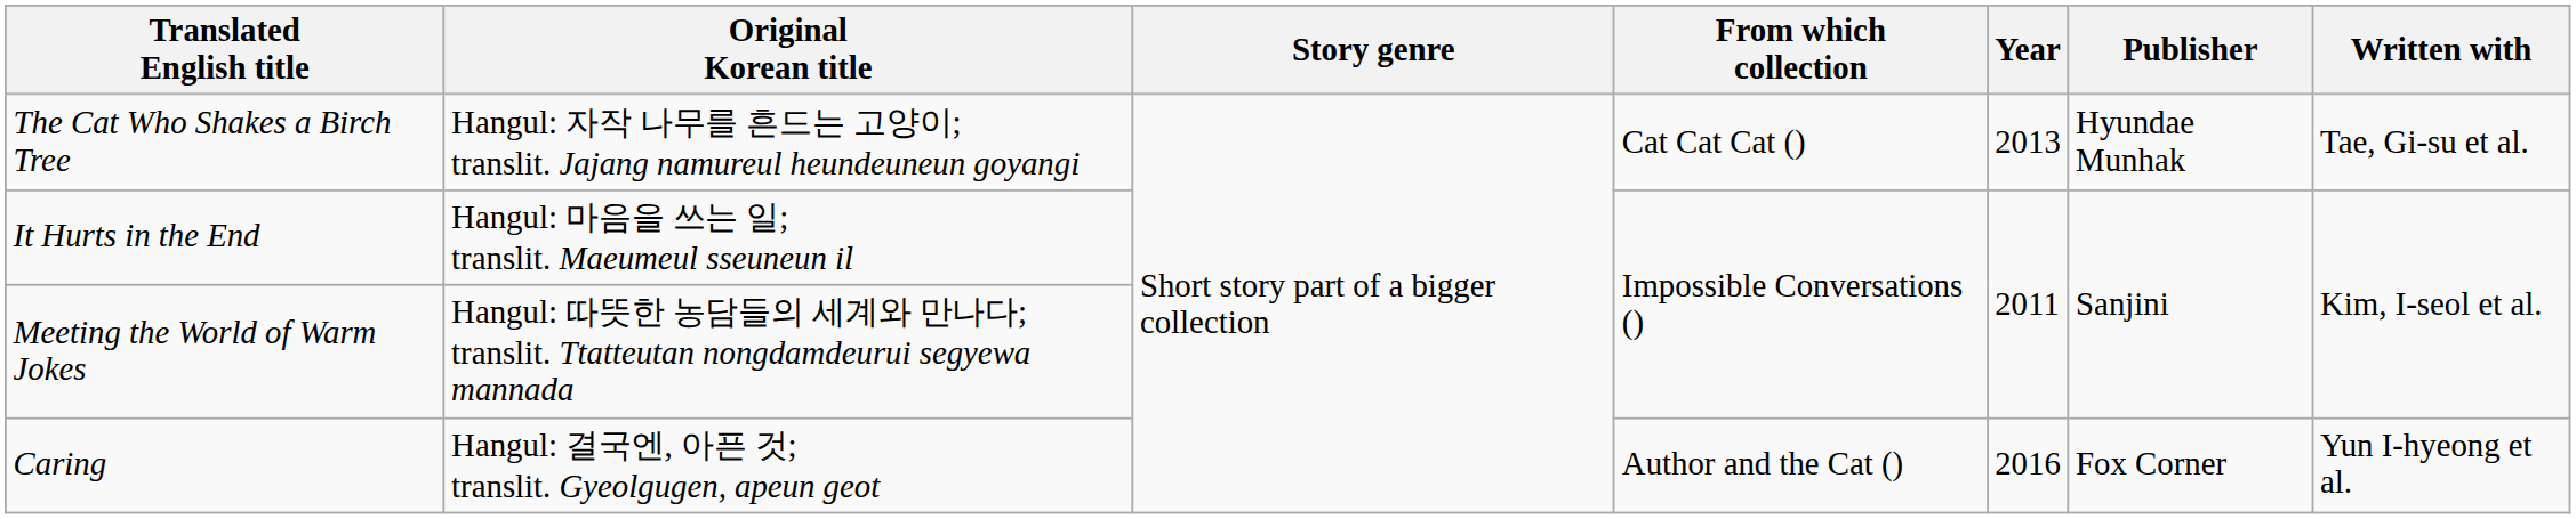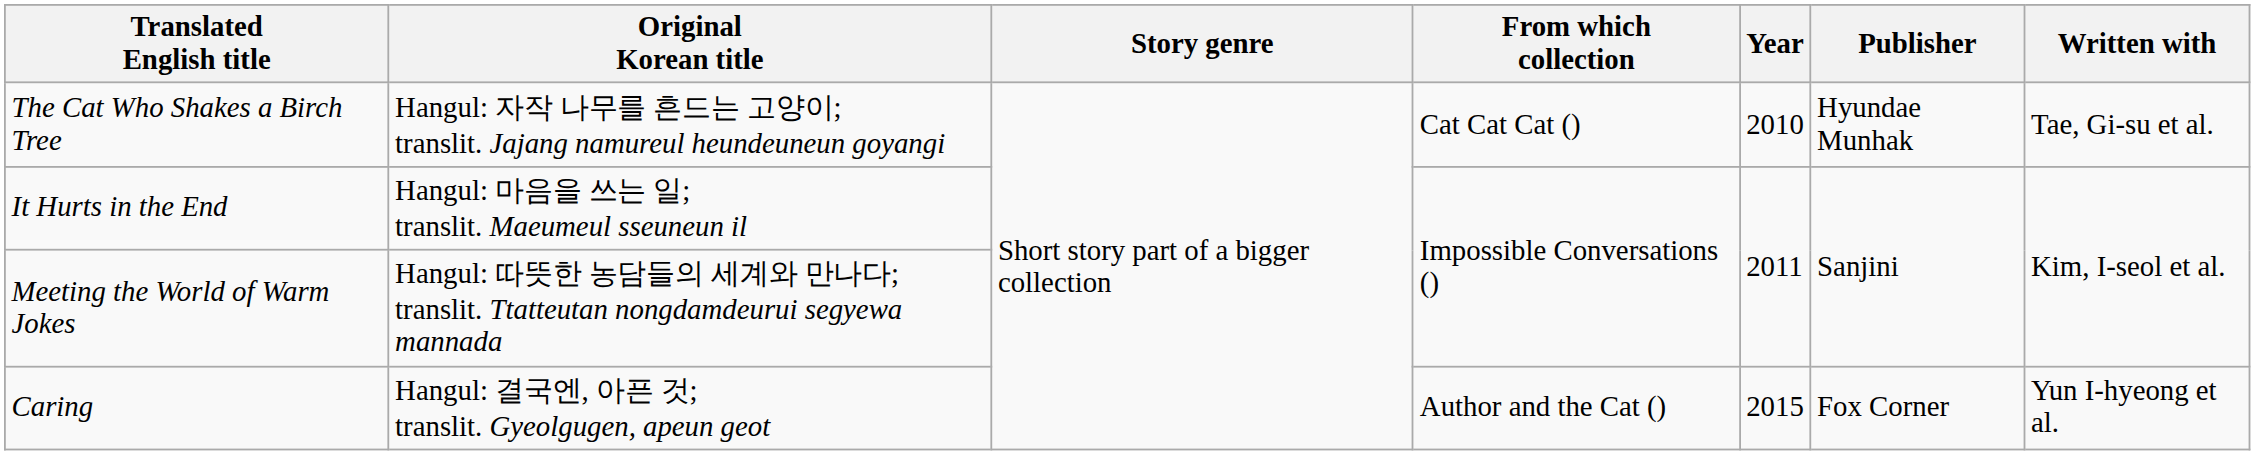 <table class="wikitable">
 <tr>
 <th>Translated <br>English title</th>
 <th>Original <br>Korean title</th>
 <th>Story genre</th>
 <th>From which<br>collection</th>
 <th>Year</th>
 <th>Publisher</th>
 <th>Written with</th>
 </tr>
 <tr>
 <td><em>The Cat Who Shakes a Birch Tree</em></td>
 <td>Hangul: 자작 나무를 흔드는 고양이; <br>translit. <em>Jajang namureul heundeuneun goyangi</em></td>
 <td rowspan="4">Short story part of a bigger collection</td>
 <td>Cat Cat Cat ()</td>
-<td>2013</td>
+<td>2010</td>
 <td>Hyundae Munhak</td>
 <td>Tae, Gi-su et al.</td>
 </tr>
 <tr>
 <td><em>It Hurts in the End</em></td>
 <td>Hangul: 마음을 쓰는 일; <br>translit. <em>Maeumeul sseuneun il</em></td>
 <td rowspan="2">Impossible Conversations ()</td>
 <td rowspan="2">2011</td>
 <td rowspan="2">Sanjini</td>
 <td rowspan="2">Kim, I-seol et al.</td>
 </tr>
 <tr>
 <td><em>Meeting the World of Warm Jokes</em></td>
 <td>Hangul: 따뜻한 농담들의 세계와 만나다; <br>translit. <em>Ttatteutan nongdamdeurui segyewa mannada</em></td>
 </tr>
 <tr>
 <td><em>Caring</em></td>
 <td>Hangul: 결국엔, 아픈 것; <br>translit. <em>Gyeolgugen, apeun geot</em></td>
 <td>Author and the Cat ()</td>
-<td>2016</td>
+<td>2015</td>
 <td>Fox Corner</td>
 <td>Yun I-hyeong et al.</td>
 </tr>
 </table>
